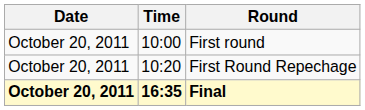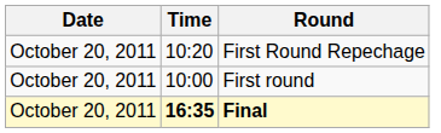 <table class="wikitable">
 <tr>
 <th>Date</th>
 <th>Time</th>
 <th>Round</th>
 </tr>
 <tr>
 <td>October 20, 2011</td>
+<td>10:20</td>
+<td>First Round Repechage</td>
+</tr>
+<tr>
+<td>October 20, 2011</td>
 <td>10:00</td>
 <td>First round</td>
 </tr>
-<tr>
+<tr style=background:lemonchiffon>
 <td>October 20, 2011</td>
-<td>10:20</td>
-<td>First Round Repechage</td>
-</tr>
-<tr style=background:lemonchiffon>
-<td><strong>October 20, 2011</strong></td>
 <td><strong>16:35</strong></td>
 <td><strong>Final</strong></td>
 </tr>
 </table>
